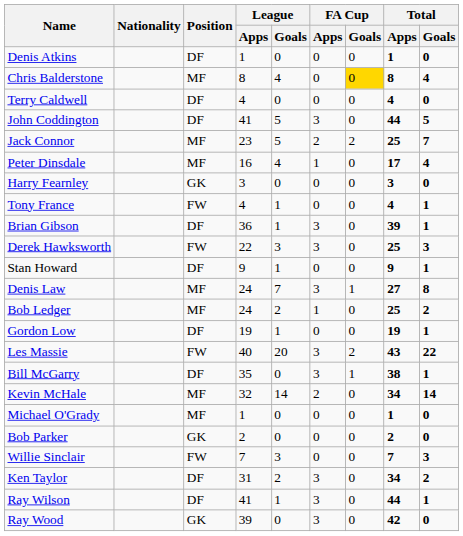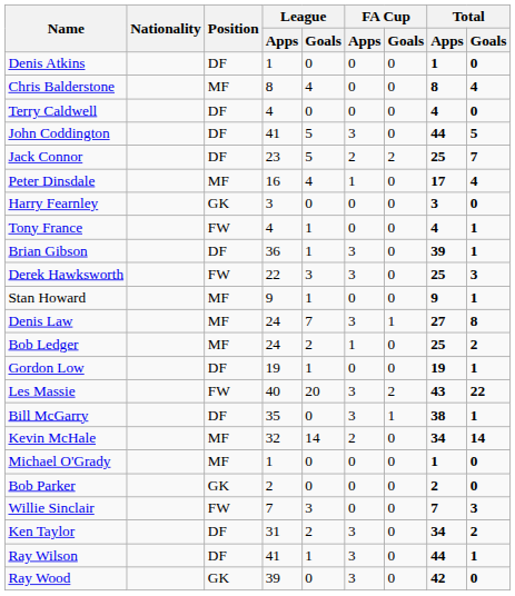 <table class="wikitable sortable">
 <tr>
 <th scope=col rowspan=2>Name</th>
 <th scope=col rowspan=2>Nationality</th>
 <th scope=col rowspan=2>Position</th>
 <th colspan=2>League</th>
 <th colspan=2>FA Cup</th>
 <th colspan=2>Total</th>
 </tr>
 <tr>
 <th>Apps</th>
 <th>Goals</th>
 <th>Apps</th>
 <th>Goals</th>
 <th>Apps</th>
 <th>Goals</th>
 </tr>
 <tr>
 <td><a href='#'>Denis Atkins</a></td>
 <td></td>
 <td>DF</td>
 <td>1</td>
 <td>0</td>
 <td>0</td>
 <td>0</td>
 <td><strong>1</strong></td>
 <td><strong>0</strong></td>
 </tr>
 <tr>
 <td><a href='#'>Chris Balderstone</a></td>
 <td></td>
 <td>MF</td>
 <td>8</td>
 <td>4</td>
 <td>0</td>
-<td style="background: gold;">0</td>
+<td>0</td>
 <td><strong>8</strong></td>
 <td><strong>4</strong></td>
 </tr>
 <tr>
 <td><a href='#'>Terry Caldwell</a></td>
 <td></td>
 <td>DF</td>
 <td>4</td>
 <td>0</td>
 <td>0</td>
 <td>0</td>
 <td><strong>4</strong></td>
 <td><strong>0</strong></td>
 </tr>
 <tr>
 <td><a href='#'>John Coddington</a></td>
 <td></td>
 <td>DF</td>
 <td>41</td>
 <td>5</td>
 <td>3</td>
 <td>0</td>
 <td><strong>44</strong></td>
 <td><strong>5</strong></td>
 </tr>
 <tr>
 <td><a href='#'>Jack Connor</a></td>
 <td></td>
-<td>MF</td>
+<td>DF</td>
 <td>23</td>
 <td>5</td>
 <td>2</td>
 <td>2</td>
 <td><strong>25</strong></td>
 <td><strong>7</strong></td>
 </tr>
 <tr>
 <td><a href='#'>Peter Dinsdale</a></td>
 <td></td>
 <td>MF</td>
 <td>16</td>
 <td>4</td>
 <td>1</td>
 <td>0</td>
 <td><strong>17</strong></td>
 <td><strong>4</strong></td>
 </tr>
 <tr>
 <td><a href='#'>Harry Fearnley</a></td>
 <td></td>
 <td>GK</td>
 <td>3</td>
 <td>0</td>
 <td>0</td>
 <td>0</td>
 <td><strong>3</strong></td>
 <td><strong>0</strong></td>
 </tr>
 <tr>
 <td><a href='#'>Tony France</a></td>
 <td></td>
 <td>FW</td>
 <td>4</td>
 <td>1</td>
 <td>0</td>
 <td>0</td>
 <td><strong>4</strong></td>
 <td><strong>1</strong></td>
 </tr>
 <tr>
 <td><a href='#'>Brian Gibson</a></td>
 <td></td>
 <td>DF</td>
 <td>36</td>
 <td>1</td>
 <td>3</td>
 <td>0</td>
 <td><strong>39</strong></td>
 <td><strong>1</strong></td>
 </tr>
 <tr>
 <td><a href='#'>Derek Hawksworth</a></td>
 <td></td>
 <td>FW</td>
 <td>22</td>
 <td>3</td>
 <td>3</td>
 <td>0</td>
 <td><strong>25</strong></td>
 <td><strong>3</strong></td>
 </tr>
 <tr>
 <td>Stan Howard</td>
 <td></td>
-<td>DF</td>
+<td>MF</td>
 <td>9</td>
 <td>1</td>
 <td>0</td>
 <td>0</td>
 <td><strong>9</strong></td>
 <td><strong>1</strong></td>
 </tr>
 <tr>
 <td><a href='#'>Denis Law</a></td>
 <td></td>
 <td>MF</td>
 <td>24</td>
 <td>7</td>
 <td>3</td>
 <td>1</td>
 <td><strong>27</strong></td>
 <td><strong>8</strong></td>
 </tr>
 <tr>
 <td><a href='#'>Bob Ledger</a></td>
 <td></td>
 <td>MF</td>
 <td>24</td>
 <td>2</td>
 <td>1</td>
 <td>0</td>
 <td><strong>25</strong></td>
 <td><strong>2</strong></td>
 </tr>
 <tr>
 <td><a href='#'>Gordon Low</a></td>
 <td></td>
 <td>DF</td>
 <td>19</td>
 <td>1</td>
 <td>0</td>
 <td>0</td>
 <td><strong>19</strong></td>
 <td><strong>1</strong></td>
 </tr>
 <tr>
 <td><a href='#'>Les Massie</a></td>
 <td></td>
 <td>FW</td>
 <td>40</td>
 <td>20</td>
 <td>3</td>
 <td>2</td>
 <td><strong>43</strong></td>
 <td><strong>22</strong></td>
 </tr>
 <tr>
 <td><a href='#'>Bill McGarry</a></td>
 <td></td>
 <td>DF</td>
 <td>35</td>
 <td>0</td>
 <td>3</td>
 <td>1</td>
 <td><strong>38</strong></td>
 <td><strong>1</strong></td>
 </tr>
 <tr>
 <td><a href='#'>Kevin McHale</a></td>
 <td></td>
 <td>MF</td>
 <td>32</td>
 <td>14</td>
 <td>2</td>
 <td>0</td>
 <td><strong>34</strong></td>
 <td><strong>14</strong></td>
 </tr>
 <tr>
 <td><a href='#'>Michael O'Grady</a></td>
 <td></td>
 <td>MF</td>
 <td>1</td>
 <td>0</td>
 <td>0</td>
 <td>0</td>
 <td><strong>1</strong></td>
 <td><strong>0</strong></td>
 </tr>
 <tr>
 <td><a href='#'>Bob Parker</a></td>
 <td></td>
 <td>GK</td>
 <td>2</td>
 <td>0</td>
 <td>0</td>
 <td>0</td>
 <td><strong>2</strong></td>
 <td><strong>0</strong></td>
 </tr>
 <tr>
 <td><a href='#'>Willie Sinclair</a></td>
 <td></td>
 <td>FW</td>
 <td>7</td>
 <td>3</td>
 <td>0</td>
 <td>0</td>
 <td><strong>7</strong></td>
 <td><strong>3</strong></td>
 </tr>
 <tr>
 <td><a href='#'>Ken Taylor</a></td>
 <td></td>
 <td>DF</td>
 <td>31</td>
 <td>2</td>
 <td>3</td>
 <td>0</td>
 <td><strong>34</strong></td>
 <td><strong>2</strong></td>
 </tr>
 <tr>
 <td><a href='#'>Ray Wilson</a></td>
 <td></td>
 <td>DF</td>
 <td>41</td>
 <td>1</td>
 <td>3</td>
 <td>0</td>
 <td><strong>44</strong></td>
 <td><strong>1</strong></td>
 </tr>
 <tr>
 <td><a href='#'>Ray Wood</a></td>
 <td></td>
 <td>GK</td>
 <td>39</td>
 <td>0</td>
 <td>3</td>
 <td>0</td>
 <td><strong>42</strong></td>
 <td><strong>0</strong></td>
 </tr>
 </table>
